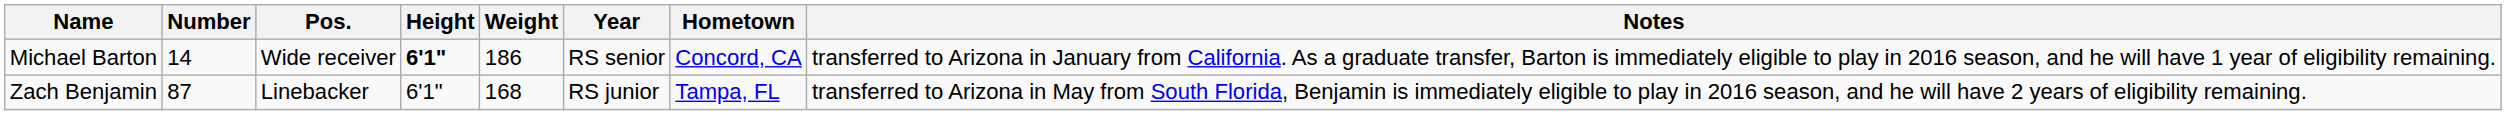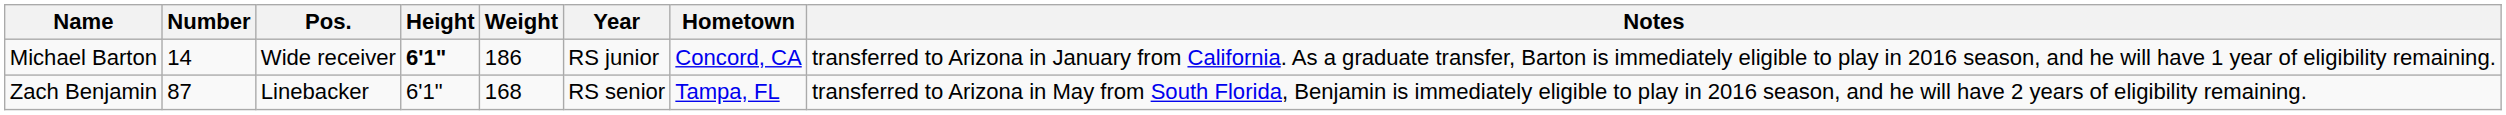 <table class="wikitable sortable" border="1">
 <tr>
 <th>Name</th>
 <th>Number</th>
 <th>Pos.</th>
 <th>Height</th>
 <th>Weight</th>
 <th>Year</th>
 <th>Hometown</th>
 <th class="unsortable">Notes</th>
 </tr>
 <tr>
 <td sortname>Michael Barton</td>
 <td>14</td>
 <td>Wide receiver</td>
 <td><strong>6'1"</strong></td>
 <td>186</td>
-<td>RS senior</td>
+<td>RS junior</td>
 <td><a href='#'>Concord, CA</a></td>
 <td>transferred to Arizona in January from <a href='#'>California</a>. As a graduate transfer, Barton is immediately eligible to play in 2016 season, and he will have 1 year of eligibility remaining.</td>
 </tr>
 <tr>
 <td sortname>Zach Benjamin</td>
 <td>87</td>
 <td>Linebacker</td>
 <td>6'1"</td>
 <td>168</td>
-<td>RS junior</td>
+<td>RS senior</td>
 <td><a href='#'>Tampa, FL</a></td>
 <td>transferred to Arizona in May from <a href='#'>South Florida</a>, Benjamin is immediately eligible to play in 2016 season, and he will have 2 years of eligibility remaining.</td>
 </tr>
 </table>
